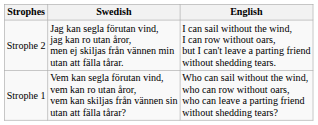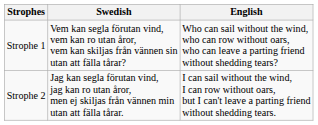 <table class="wikitable">
 <tr>
 <th>Strophes</th>
 <th>Swedish</th>
 <th>English</th>
 </tr>
 <tr>
+<td>Strophe 1</td>
+<td>Vem kan segla förutan vind,<br>vem kan ro utan åror,<br>vem kan skiljas från vännen sin<br>utan att fälla tårar?</td>
+<td>Who can sail without the wind,<br>who can row without oars,<br>who can leave a parting friend<br>without shedding tears?</td>
+</tr>
+<tr>
 <td>Strophe 2</td>
 <td>Jag kan segla förutan vind,<br>jag kan ro utan åror,<br>men ej skiljas från vännen min<br>utan att fälla tårar.</td>
 <td>I can sail without the wind,<br>I can row without oars,<br>but I can't leave a parting friend<br>without shedding tears.</td>
 </tr>
-<tr>
-<td>Strophe 1</td>
-<td>Vem kan segla förutan vind,<br>vem kan ro utan åror,<br>vem kan skiljas från vännen sin<br>utan att fälla tårar?</td>
-<td>Who can sail without the wind,<br>who can row without oars,<br>who can leave a parting friend<br>without shedding tears?</td>
-</tr>
 </table>
